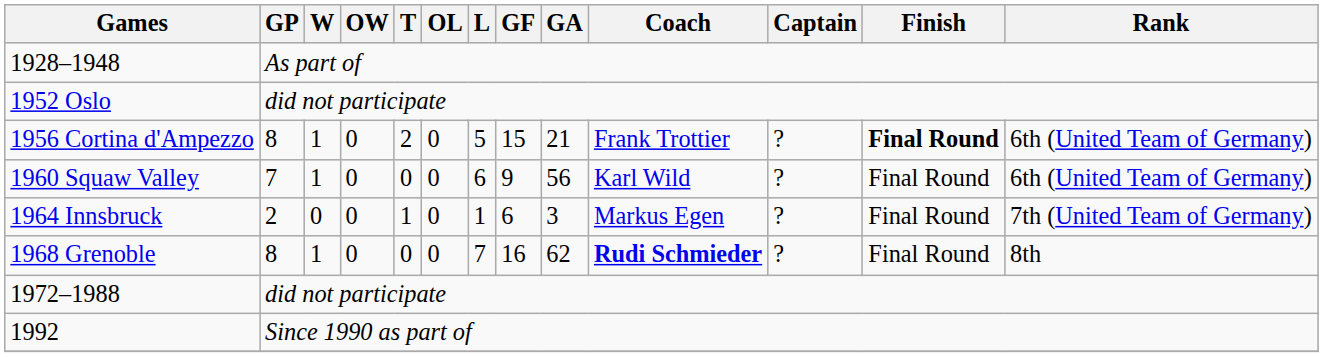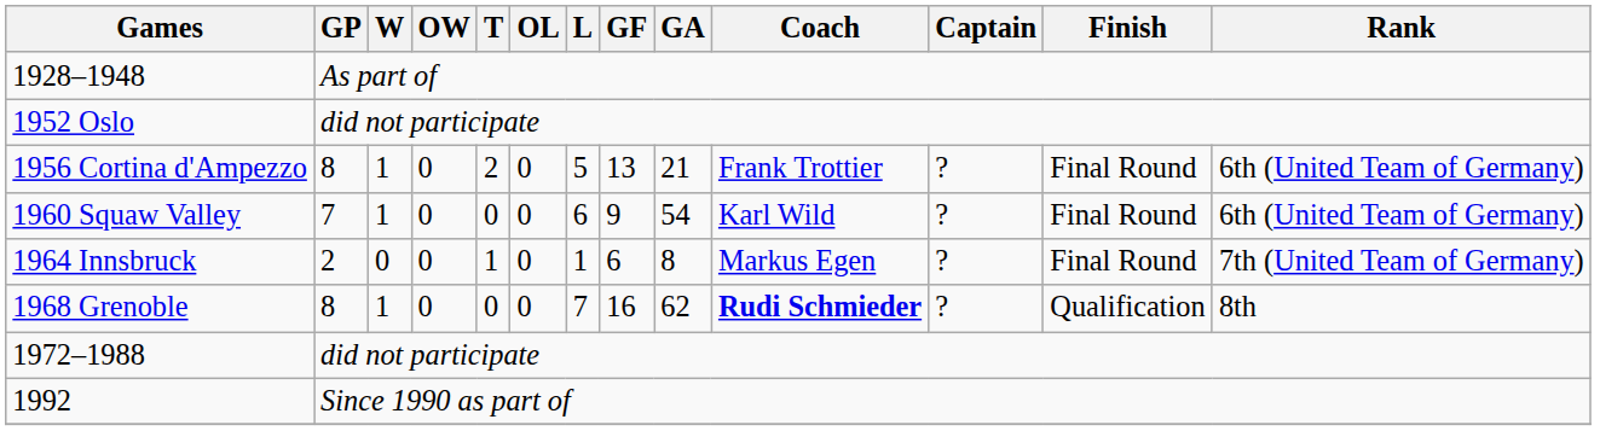 <table class="wikitable sortable">
 <tr>
 <th>Games</th>
 <th>GP</th>
 <th>W</th>
 <th>OW</th>
 <th>T</th>
 <th>OL</th>
 <th>L</th>
 <th>GF</th>
 <th>GA</th>
 <th>Coach</th>
 <th>Captain</th>
 <th>Finish</th>
 <th>Rank</th>
 </tr>
 <tr>
 <td>1928–1948</td>
 <td colspan=13><em>As part of </em></td>
 </tr>
 <tr>
 <td> <a href='#'>1952 Oslo</a></td>
 <td colspan=13><em>did not participate</em></td>
 </tr>
 <tr>
 <td> <a href='#'>1956 Cortina d'Ampezzo</a></td>
 <td>8</td>
 <td>1</td>
 <td>0</td>
 <td>2</td>
 <td>0</td>
 <td>5</td>
-<td>15</td>
+<td>13</td>
 <td>21</td>
 <td><a href='#'>Frank Trottier</a></td>
 <td>?</td>
-<td><strong>Final Round</strong></td>
+<td>Final Round</td>
 <td>6th (<a href='#'>United Team of Germany</a>)</td>
 </tr>
 <tr>
 <td> <a href='#'>1960 Squaw Valley</a></td>
 <td>7</td>
 <td>1</td>
 <td>0</td>
 <td>0</td>
 <td>0</td>
 <td>6</td>
 <td>9</td>
-<td>56</td>
+<td>54</td>
 <td><a href='#'>Karl Wild</a></td>
 <td>?</td>
 <td>Final Round</td>
 <td>6th (<a href='#'>United Team of Germany</a>)</td>
 </tr>
 <tr>
 <td> <a href='#'>1964 Innsbruck</a></td>
 <td>2</td>
 <td>0</td>
 <td>0</td>
 <td>1</td>
 <td>0</td>
 <td>1</td>
 <td>6</td>
-<td>3</td>
+<td>8</td>
 <td><a href='#'>Markus Egen</a></td>
 <td>?</td>
 <td>Final Round</td>
 <td>7th (<a href='#'>United Team of Germany</a>)</td>
 </tr>
 <tr>
 <td> <a href='#'>1968 Grenoble</a></td>
 <td>8</td>
 <td>1</td>
 <td>0</td>
 <td>0</td>
 <td>0</td>
 <td>7</td>
 <td>16</td>
 <td>62</td>
 <td><strong><a href='#'>Rudi Schmieder</a></strong></td>
 <td>?</td>
-<td>Final Round</td>
+<td>Qualification</td>
 <td>8th</td>
 </tr>
 <tr>
 <td>1972–1988</td>
 <td colspan=13><em>did not participate</em></td>
 </tr>
 <tr>
 <td>1992</td>
 <td colspan=13><em>Since 1990 as part of </em></td>
 </tr>
 <tr>
 </tr>
 </table>
